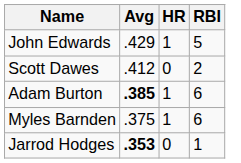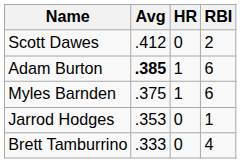 <table class="wikitable">
 <tr>
 </tr>
 <tr>
 <th>Name</th>
 <th>Avg</th>
 <th>HR</th>
 <th>RBI</th>
-</tr>
-<tr>
-<td>John Edwards</td>
-<td>.429</td>
-<td>1</td>
-<td>5</td>
 </tr>
 <tr>
 <td>Scott Dawes</td>
 <td>.412</td>
 <td>0</td>
 <td>2</td>
 </tr>
 <tr>
 <td>Adam Burton</td>
 <td><strong>.385</strong></td>
 <td>1</td>
 <td>6</td>
 </tr>
 <tr>
 <td>Myles Barnden</td>
 <td>.375</td>
 <td>1</td>
 <td>6</td>
 </tr>
 <tr>
 <td>Jarrod Hodges</td>
-<td><strong>.353</strong></td>
+<td>.353</td>
 <td>0</td>
 <td>1</td>
 </tr>
+<tr>
+<td>Brett Tamburrino</td>
+<td>.333</td>
+<td>0</td>
+<td>4</td>
+</tr>
 </table>
